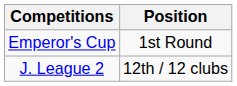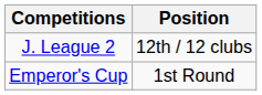 <table class="wikitable" style="text-align:center;">
 <tr>
 <th>Competitions</th>
 <th>Position</th>
 </tr>
 <tr>
+<td><a href='#'>J. League 2</a></td>
+<td>12th / 12 clubs</td>
+</tr>
+<tr>
 <td><a href='#'>Emperor's Cup</a></td>
 <td>1st Round</td>
 </tr>
-<tr>
-<td><a href='#'>J. League 2</a></td>
-<td>12th / 12 clubs</td>
-</tr>
 </table>
